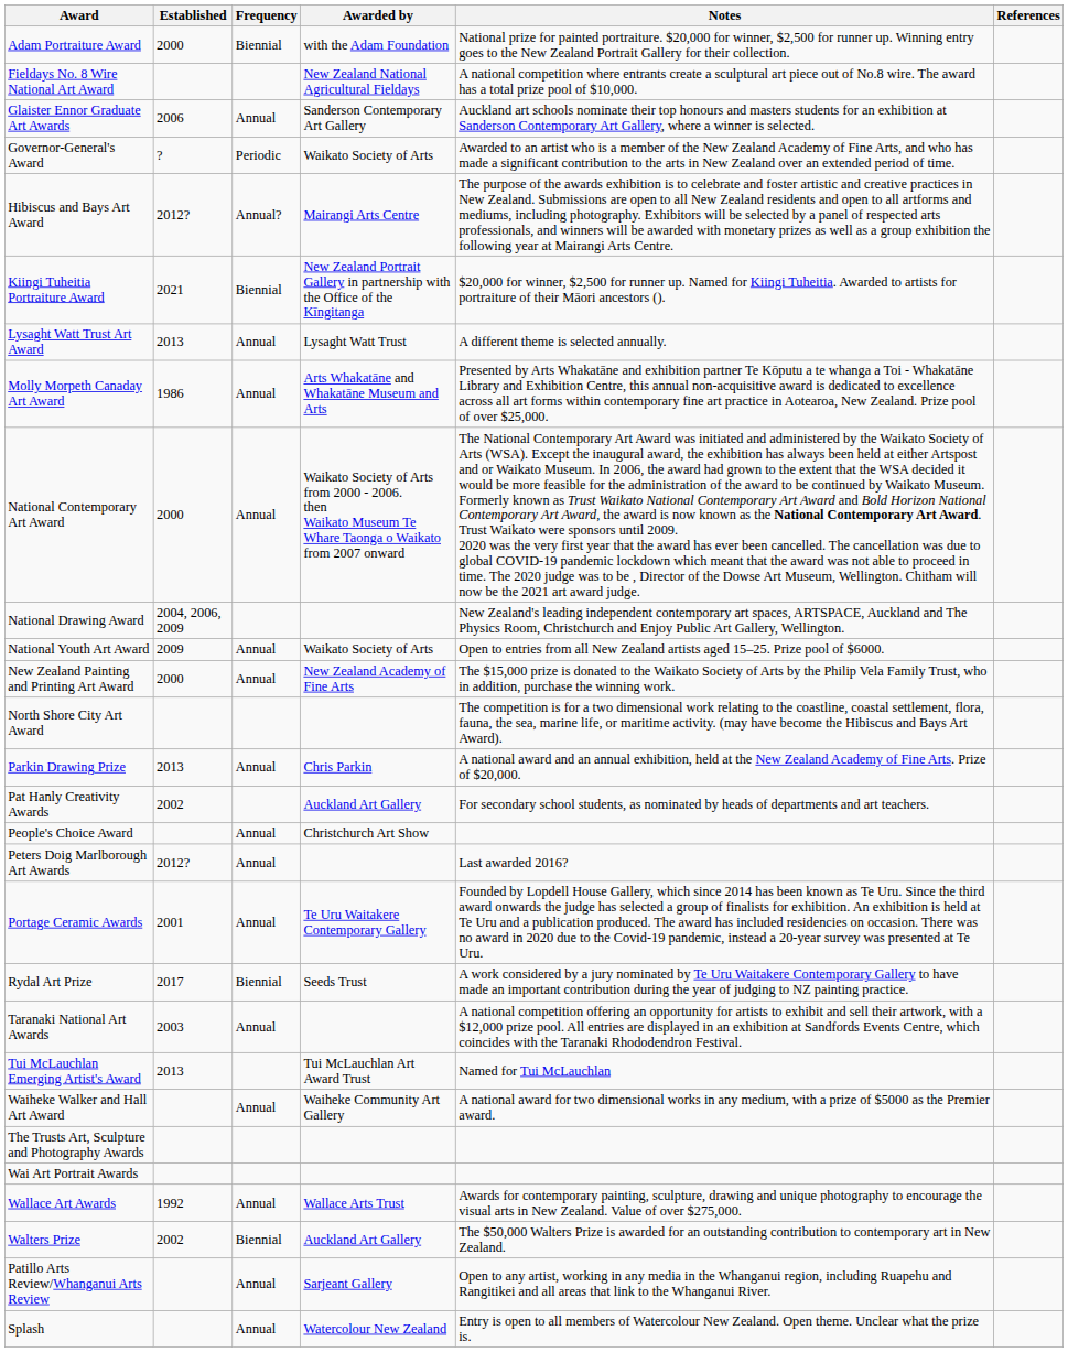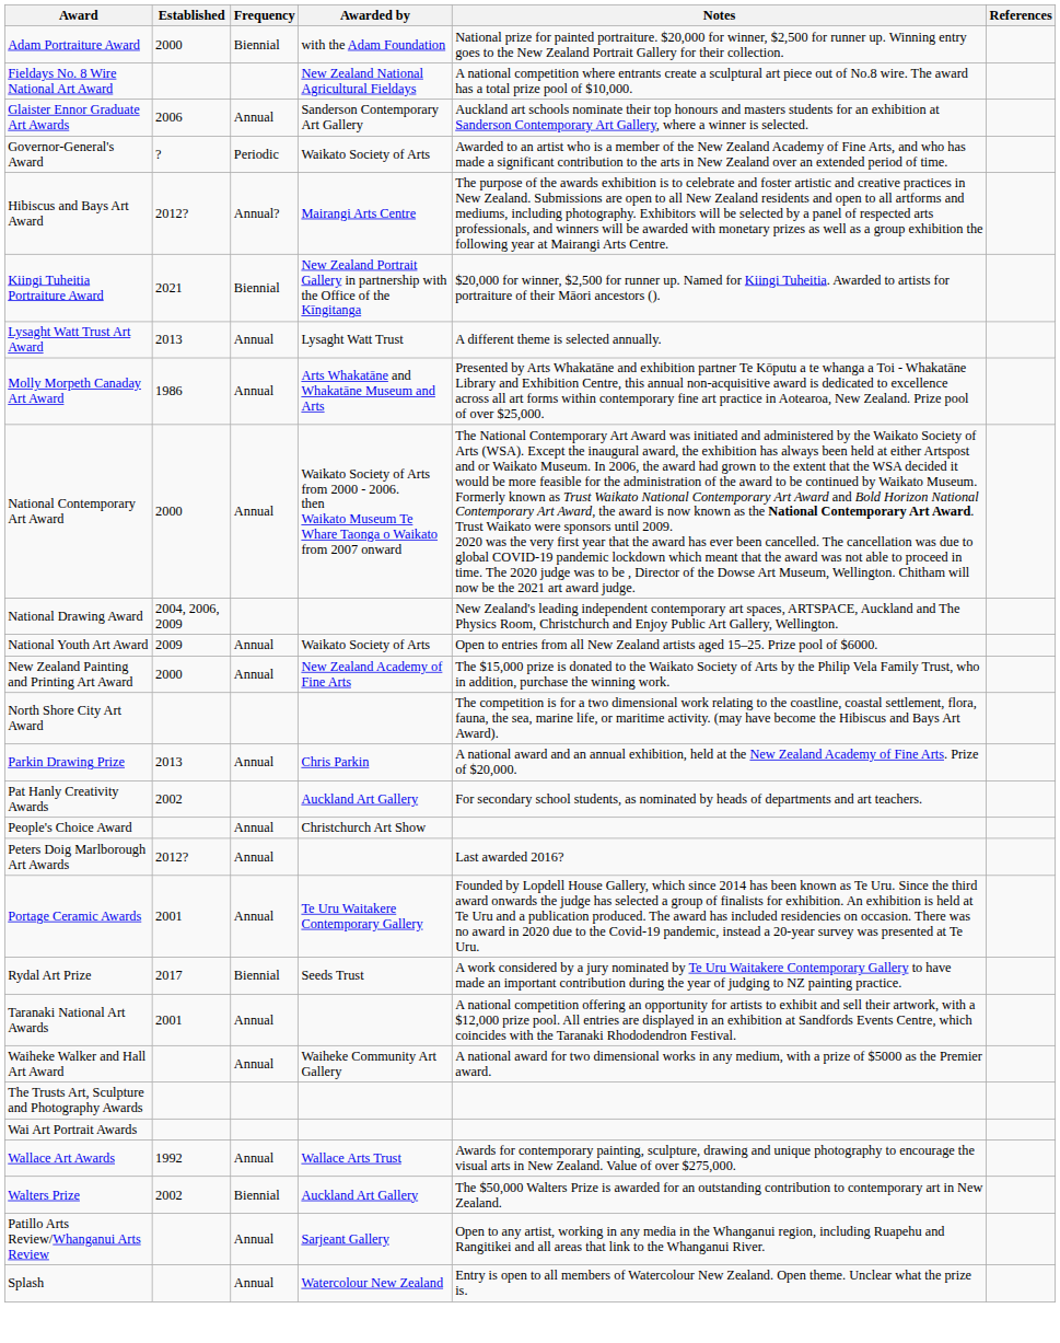 <table class="wikitable">
 <tr>
 <th>Award</th>
 <th>Established</th>
 <th>Frequency</th>
 <th>Awarded by</th>
 <th>Notes</th>
 <th>References</th>
 </tr>
 <tr>
 <td><a href='#'>Adam Portraiture Award</a></td>
 <td>2000</td>
 <td>Biennial</td>
 <td> with the <a href='#'>Adam Foundation</a></td>
 <td>National prize for painted portraiture. $20,000 for winner, $2,500 for runner up. Winning entry goes to the New Zealand Portrait Gallery for their collection.</td>
 <td></td>
 </tr>
 <tr>
 <td><a href='#'>Fieldays No. 8 Wire National Art Award</a></td>
 <td></td>
 <td></td>
 <td><a href='#'>New Zealand National Agricultural Fieldays</a></td>
 <td>A national competition where entrants create a sculptural art piece out of No.8 wire. The award has a total prize pool of $10,000.</td>
 <td></td>
 </tr>
 <tr>
 <td><a href='#'>Glaister Ennor   Graduate Art Awards</a></td>
 <td>2006</td>
 <td>Annual</td>
 <td>Sanderson Contemporary Art Gallery</td>
 <td>Auckland art schools nominate their top honours and masters students for an exhibition at <a href='#'>Sanderson Contemporary Art Gallery</a>, where a winner is selected.<br></td>
 <td></td>
 </tr>
 <tr>
 <td>Governor-General's   Award</td>
 <td>?</td>
 <td>Periodic</td>
 <td>Waikato Society of Arts</td>
 <td>Awarded to an artist who is a member of the New Zealand Academy of Fine Arts, and who has made a significant contribution to the arts in New Zealand over an extended period of time.</td>
 <td></td>
 </tr>
 <tr>
 <td>Hibiscus and Bays Art Award</td>
 <td>2012?</td>
 <td>Annual?</td>
 <td><a href='#'>Mairangi Arts Centre</a></td>
 <td>The purpose of the awards exhibition is to celebrate and foster artistic and creative practices in New Zealand. Submissions are open to all New Zealand residents and open to all artforms and mediums, including photography. Exhibitors will be selected by a panel of respected arts professionals, and winners will be awarded with monetary prizes as well as a group exhibition the following year at Mairangi Arts Centre.</td>
 <td></td>
 </tr>
 <tr>
 <td><a href='#'>Kiingi Tuheitia Portraiture Award</a></td>
 <td>2021</td>
 <td>Biennial</td>
 <td><a href='#'>New Zealand Portrait Gallery</a> in partnership with the Office of the <a href='#'>Kīngitanga</a></td>
 <td>$20,000 for winner, $2,500 for runner up. Named for <a href='#'>Kiingi Tuheitia</a>. Awarded to artists for portraiture of their Māori ancestors ().</td>
 <td></td>
 </tr>
 <tr>
 <td><a href='#'>Lysaght Watt Trust Art Award</a></td>
 <td>2013</td>
 <td>Annual</td>
 <td>Lysaght Watt Trust</td>
 <td>A different theme is selected annually.<br></td>
 <td></td>
 </tr>
 <tr>
 <td><a href='#'>Molly Morpeth Canaday Art Award</a></td>
 <td>1986</td>
 <td>Annual</td>
 <td><a href='#'>Arts Whakatāne</a> and <a href='#'>Whakatāne Museum and Arts</a></td>
 <td>Presented by Arts Whakatāne and exhibition partner Te Kōputu a te whanga a Toi - Whakatāne Library and Exhibition Centre, this annual non-acquisitive award is dedicated to excellence across all art forms within contemporary fine art practice in Aotearoa, New Zealand. Prize pool of over $25,000.</td>
 <td></td>
 </tr>
 <tr>
 <td>National Contemporary Art   Award</td>
 <td>2000</td>
 <td>Annual</td>
 <td>Waikato Society of Arts from 2000 - 2006.<br>then<br><a href='#'>Waikato Museum Te Whare Taonga o Waikato</a> from 2007 onward</td>
 <td>The National Contemporary Art Award was initiated and administered by the Waikato Society of Arts (WSA). Except the inaugural award, the exhibition has always been held at either Artspost and or Waikato Museum. In 2006, the award had grown to the extent that the WSA decided it would be more feasible for the administration of the award to be continued by Waikato Museum.<br>Formerly known as <em>Trust Waikato National Contemporary Art Award</em> and <em>Bold Horizon National Contemporary Art Award</em>, the award is now known as the <strong>National Contemporary Art Award</strong>. Trust Waikato were sponsors until 2009.<br>2020 was the very first year that the award has ever been cancelled. The cancellation was due to global COVID-19 pandemic lockdown which meant that the award was not able to proceed in time. The 2020 judge was to be , Director of the Dowse Art Museum, Wellington. Chitham will now be the 2021 art award judge.</td>
 <td></td>
 </tr>
 <tr>
 <td>National Drawing Award</td>
 <td>2004, 2006, 2009</td>
 <td></td>
 <td></td>
 <td>New Zealand's leading independent contemporary art spaces, ARTSPACE,   Auckland and The Physics Room, Christchurch and Enjoy Public Art Gallery,   Wellington.</td>
 <td></td>
 </tr>
 <tr>
 <td>National Youth Art Award</td>
 <td>2009</td>
 <td>Annual</td>
 <td>Waikato Society of Arts</td>
 <td>Open to entries from all New Zealand artists aged 15–25. Prize pool of $6000.</td>
 <td></td>
 </tr>
 <tr>
 <td>New Zealand Painting and   Printing Art Award<br></td>
 <td>2000</td>
 <td>Annual</td>
 <td><a href='#'>New Zealand Academy of Fine Arts</a></td>
 <td>The $15,000 prize is donated to the Waikato Society of Arts by the Philip Vela Family Trust, who in addition, purchase the winning work.</td>
 <td></td>
 </tr>
 <tr>
 <td>North Shore City Art Award<br></td>
 <td></td>
 <td></td>
 <td></td>
 <td>The competition is for a two dimensional work relating to the coastline, coastal settlement, flora, fauna, the sea, marine life, or maritime activity. (may have become the Hibiscus and Bays Art Award).</td>
 <td></td>
 </tr>
 <tr>
 <td><a href='#'>Parkin Drawing Prize</a><br></td>
 <td>2013</td>
 <td>Annual</td>
 <td><a href='#'>Chris Parkin</a></td>
 <td>A national award and an annual exhibition, held at the <a href='#'>New Zealand Academy of Fine Arts</a>. Prize of $20,000.</td>
 <td></td>
 </tr>
 <tr>
 <td>Pat Hanly Creativity Awards</td>
 <td>2002</td>
 <td></td>
 <td><a href='#'>Auckland Art Gallery</a></td>
 <td>For secondary school students, as nominated by heads of departments and art teachers.</td>
 <td></td>
 </tr>
 <tr>
 <td>People's Choice   Award</td>
 <td></td>
 <td>Annual</td>
 <td>Christchurch Art Show</td>
 <td></td>
 <td></td>
 </tr>
 <tr>
 <td>Peters Doig Marlborough Art Awards</td>
 <td>2012?</td>
 <td>Annual</td>
 <td></td>
 <td>Last awarded 2016?</td>
 <td></td>
 </tr>
 <tr>
 <td><a href='#'>Portage Ceramic Awards</a></td>
 <td>2001</td>
 <td>Annual</td>
 <td><a href='#'>Te Uru Waitakere Contemporary Gallery</a></td>
 <td>Founded by Lopdell House Gallery, which since 2014 has been known as Te Uru. Since the third award onwards the judge has selected a group of finalists for exhibition. An exhibition is held at Te Uru and a publication produced. The award has included residencies on occasion. There was no award in 2020 due to the Covid-19 pandemic, instead a 20-year survey was presented at Te Uru.</td>
 <td></td>
 </tr>
 <tr>
 <td>Rydal Art Prize</td>
 <td>2017</td>
 <td>Biennial</td>
 <td>Seeds Trust</td>
 <td>A work considered by a jury nominated by <a href='#'>Te Uru Waitakere Contemporary Gallery</a> to have made an important contribution during the year of judging to NZ painting practice.</td>
 <td></td>
 </tr>
 <tr>
 <td>Taranaki National Art Awards</td>
-<td>2003</td>
+<td>2001</td>
 <td>Annual</td>
 <td></td>
 <td>A national competition offering an opportunity for artists to exhibit and sell their artwork, with  a $12,000 prize pool. All entries are displayed in an exhibition at Sandfords Events Centre, which coincides with the Taranaki Rhododendron Festival.</td>
-<td></td>
-</tr>
-<tr>
-<td><a href='#'>Tui McLauchlan Emerging Artist's Award</a></td>
-<td>2013</td>
-<td></td>
-<td>Tui McLauchlan Art Award Trust</td>
-<td>Named for <a href='#'>Tui McLauchlan</a></td>
 <td></td>
 </tr>
 <tr>
 <td>Waiheke Walker and Hall Art Award<br></td>
 <td></td>
 <td>Annual</td>
 <td>Waiheke Community Art Gallery</td>
 <td>A national award for two dimensional works in any medium, with a prize of $5000 as the Premier award.</td>
 <td></td>
 </tr>
 <tr>
 <td>The Trusts Art, Sculpture and   Photography Awards</td>
 <td></td>
 <td></td>
 <td></td>
 <td></td>
 <td></td>
 </tr>
 <tr>
 <td>Wai Art Portrait Awards</td>
 <td></td>
 <td></td>
 <td></td>
 <td></td>
 <td></td>
 </tr>
 <tr>
 <td><a href='#'>Wallace Art Awards</a><br></td>
 <td>1992</td>
 <td>Annual</td>
 <td><a href='#'>Wallace Arts Trust</a></td>
 <td>Awards for contemporary painting, sculpture, drawing and unique photography to encourage the visual arts in New Zealand. Value of over $275,000.</td>
 <td></td>
 </tr>
 <tr>
 <td><a href='#'>Walters Prize</a><br></td>
 <td>2002</td>
 <td>Biennial</td>
 <td><a href='#'>Auckland Art Gallery</a></td>
 <td>The $50,000 Walters Prize is awarded for an outstanding contribution to contemporary art in New Zealand.</td>
 <td></td>
 </tr>
 <tr>
 <td>Patillo Arts Review/<a href='#'>Whanganui Arts Review</a></td>
 <td></td>
 <td>Annual</td>
 <td><a href='#'>Sarjeant Gallery</a></td>
 <td>Open to any artist, working in any media in the Whanganui region, including Ruapehu and Rangitikei and all areas that link to the Whanganui River.</td>
 <td></td>
 </tr>
 <tr>
 <td>Splash</td>
 <td></td>
 <td>Annual</td>
 <td><a href='#'>Watercolour New Zealand</a></td>
 <td>Entry is open to all members of Watercolour New Zealand. Open theme. Unclear what the prize is.</td>
 <td></td>
 </tr>
 </table>
